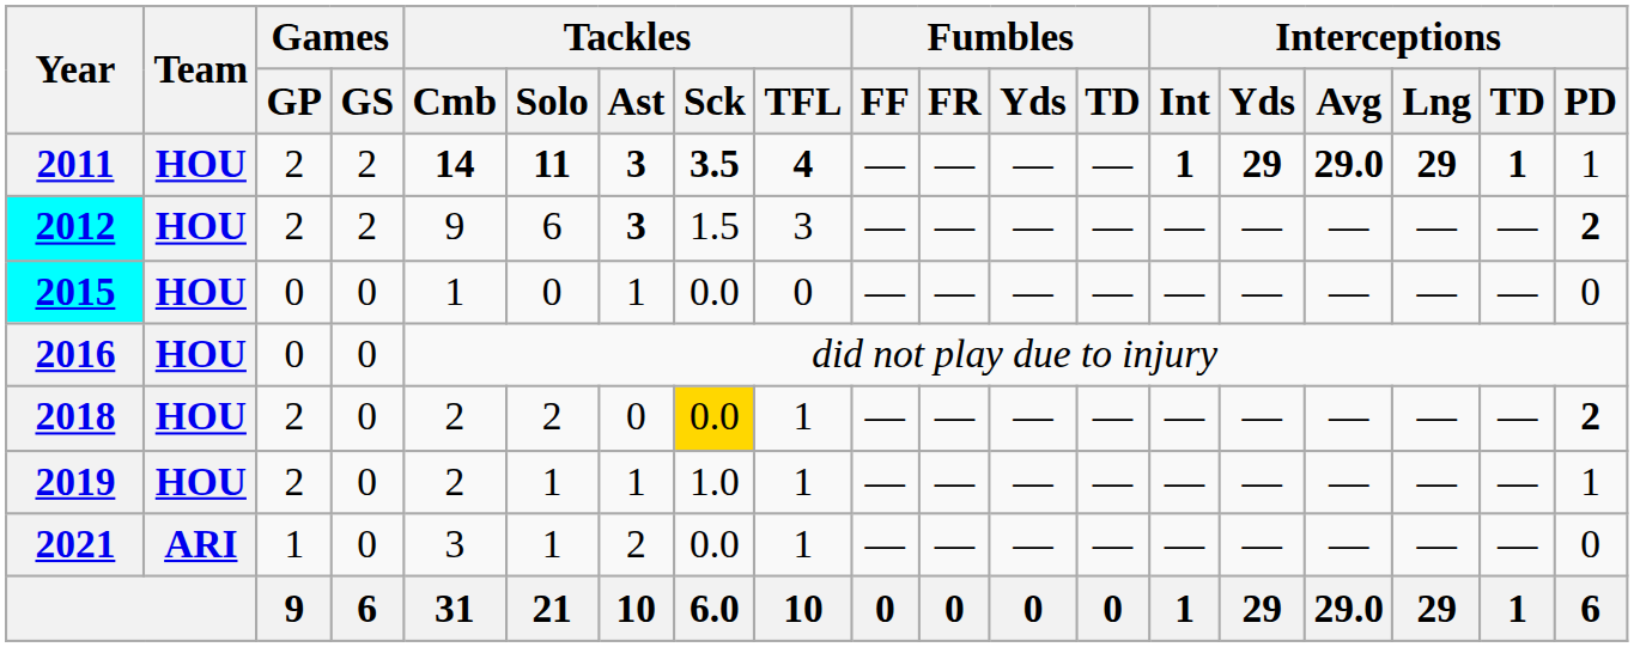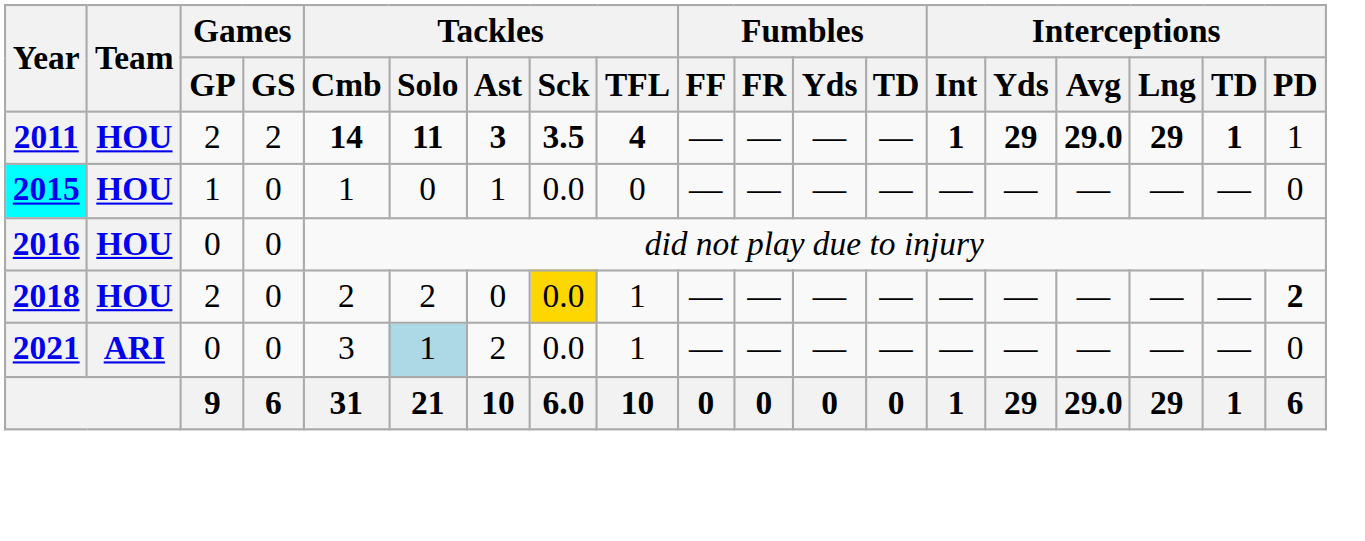 <table class="wikitable" style="text-align:center;">
 <tr>
 <th rowspan="2">Year</th>
 <th rowspan="2">Team</th>
 <th colspan="2">Games</th>
 <th colspan="5">Tackles</th>
 <th colspan="4">Fumbles</th>
 <th colspan="6">Interceptions</th>
 </tr>
 <tr>
 <th>GP</th>
 <th>GS</th>
 <th>Cmb</th>
 <th>Solo</th>
 <th>Ast</th>
 <th>Sck</th>
 <th>TFL</th>
 <th>FF</th>
 <th>FR</th>
 <th>Yds</th>
 <th>TD</th>
 <th>Int</th>
 <th>Yds</th>
 <th>Avg</th>
 <th>Lng</th>
 <th>TD</th>
 <th>PD</th>
 </tr>
 <tr>
 <th><a href='#'>2011</a></th>
 <th><a href='#'>HOU</a></th>
 <td>2</td>
 <td>2</td>
 <td><strong>14</strong></td>
 <td><strong>11</strong></td>
 <td><strong>3</strong></td>
 <td><strong>3.5</strong></td>
 <td><strong>4</strong></td>
 <td>—</td>
 <td>—</td>
 <td>—</td>
 <td>—</td>
 <td><strong>1</strong></td>
 <td><strong>29</strong></td>
 <td><strong>29.0</strong></td>
 <td><strong>29</strong></td>
 <td><strong>1</strong></td>
 <td>1</td>
 </tr>
 <tr>
-<th style="background:#00ffff; width:3em"><a href='#'>2012</a></th>
-<th><a href='#'>HOU</a></th>
-<td>2</td>
-<td>2</td>
-<td>9</td>
-<td>6</td>
-<td><strong>3</strong></td>
-<td>1.5</td>
-<td>3</td>
-<td>—</td>
-<td>—</td>
-<td>—</td>
-<td>—</td>
-<td>—</td>
-<td>—</td>
-<td>—</td>
-<td>—</td>
-<td>—</td>
-<td><strong>2</strong></td>
-</tr>
-<tr>
 <th style="background:#00ffff"><a href='#'>2015</a></th>
 <th><a href='#'>HOU</a></th>
-<td>0</td>
+<td>1</td>
 <td>0</td>
 <td>1</td>
 <td>0</td>
 <td>1</td>
 <td>0.0</td>
 <td>0</td>
 <td>—</td>
 <td>—</td>
 <td>—</td>
 <td>—</td>
 <td>—</td>
 <td>—</td>
 <td>—</td>
 <td>—</td>
 <td>—</td>
 <td>0</td>
 </tr>
 <tr>
 <th><a href='#'>2016</a></th>
 <th><a href='#'>HOU</a></th>
 <td>0</td>
 <td>0</td>
 <td colspan="15"><em>did not play due to injury</em></td>
 </tr>
 <tr>
 <th><a href='#'>2018</a></th>
 <th><a href='#'>HOU</a></th>
 <td>2</td>
 <td>0</td>
 <td>2</td>
 <td>2</td>
 <td>0</td>
 <td style="background: gold;">0.0</td>
 <td>1</td>
 <td>—</td>
 <td>—</td>
 <td>—</td>
 <td>—</td>
 <td>—</td>
 <td>—</td>
 <td>—</td>
 <td>—</td>
 <td>—</td>
 <td><strong>2</strong></td>
 </tr>
 <tr>
-<th><a href='#'>2019</a></th>
-<th><a href='#'>HOU</a></th>
-<td>2</td>
-<td>0</td>
-<td>2</td>
-<td>1</td>
-<td>1</td>
-<td>1.0</td>
-<td>1</td>
-<td>—</td>
-<td>—</td>
-<td>—</td>
-<td>—</td>
-<td>—</td>
-<td>—</td>
-<td>—</td>
-<td>—</td>
-<td>—</td>
-<td>1</td>
-</tr>
-<tr>
 <th><a href='#'>2021</a></th>
 <th><a href='#'>ARI</a></th>
-<td>1</td>
+<td>0</td>
 <td>0</td>
 <td>3</td>
-<td>1</td>
+<td style="background: lightblue;">1</td>
 <td>2</td>
 <td>0.0</td>
 <td>1</td>
 <td>—</td>
 <td>—</td>
 <td>—</td>
 <td>—</td>
 <td>—</td>
 <td>—</td>
 <td>—</td>
 <td>—</td>
 <td>—</td>
 <td>0</td>
 </tr>
 <tr>
 <th colspan="2"></th>
 <th>9</th>
 <th>6</th>
 <th>31</th>
 <th>21</th>
 <th>10</th>
 <th>6.0</th>
 <th>10</th>
 <th>0</th>
 <th>0</th>
 <th>0</th>
 <th>0</th>
 <th>1</th>
 <th>29</th>
 <th>29.0</th>
 <th>29</th>
 <th>1</th>
 <th>6</th>
 </tr>
 </table>
